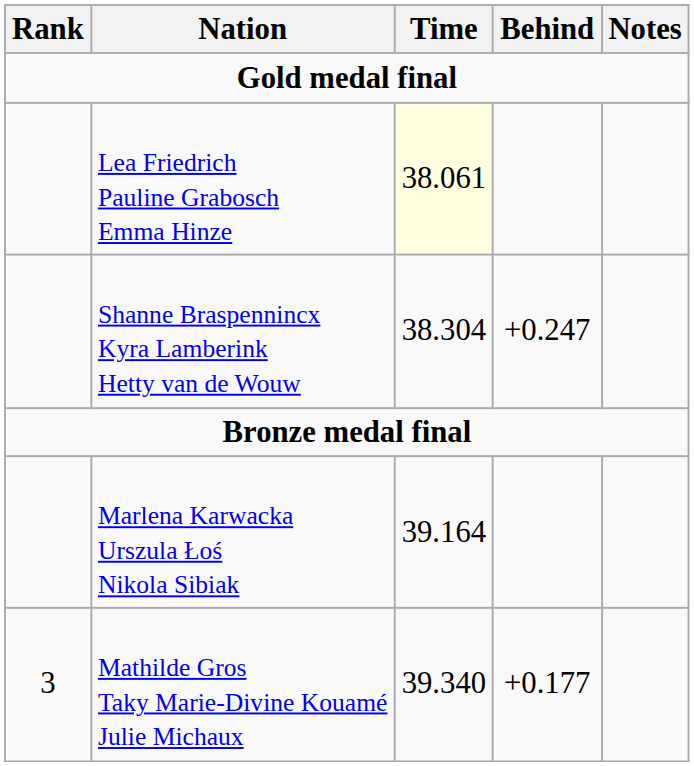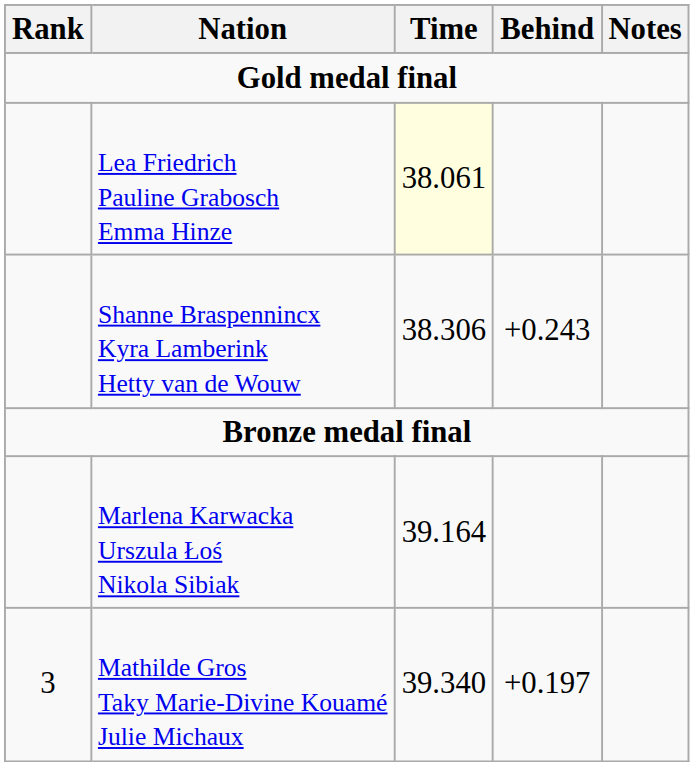 <table class="wikitable" style="text-align:center">
 <tr>
 <th>Rank</th>
 <th>Nation</th>
 <th>Time</th>
 <th>Behind</th>
 <th>Notes</th>
 </tr>
 <tr>
 <td colspan=5><strong>Gold medal final</strong></td>
 </tr>
 <tr>
 <td></td>
 <td align=left><br><small><a href='#'>Lea Friedrich</a><br><a href='#'>Pauline Grabosch</a><br><a href='#'>Emma Hinze</a></small></td>
 <td style="background: lightyellow;">38.061</td>
 <td></td>
 <td></td>
 </tr>
 <tr>
 <td></td>
 <td align=left><br><small><a href='#'>Shanne Braspennincx</a><br><a href='#'>Kyra Lamberink</a><br><a href='#'>Hetty van de Wouw</a></small></td>
-<td>38.304</td>
-<td>+0.247</td>
+<td>38.306</td>
+<td>+0.243</td>
 <td></td>
 </tr>
 <tr>
 <td colspan=5><strong>Bronze medal final</strong></td>
 </tr>
 <tr>
 <td></td>
 <td align=left><br><small><a href='#'>Marlena Karwacka</a><br><a href='#'>Urszula Łoś</a><br><a href='#'>Nikola Sibiak</a></small></td>
 <td>39.164</td>
 <td></td>
 <td></td>
 </tr>
 <tr>
 <td>3</td>
 <td align=left><br><small><a href='#'>Mathilde Gros</a><br><a href='#'>Taky Marie-Divine Kouamé</a><br><a href='#'>Julie Michaux</a></small></td>
 <td>39.340</td>
-<td>+0.177</td>
+<td>+0.197</td>
 <td></td>
 </tr>
 </table>
